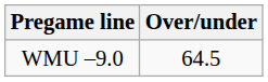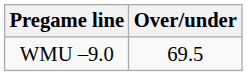 <table class="wikitable">
 <tr align="center">
 <th style=>Pregame line</th>
 <th style=>Over/under</th>
 </tr>
 <tr align="center">
 <td>WMU –9.0</td>
-<td>64.5</td>
+<td>69.5</td>
 </tr>
 </table>
